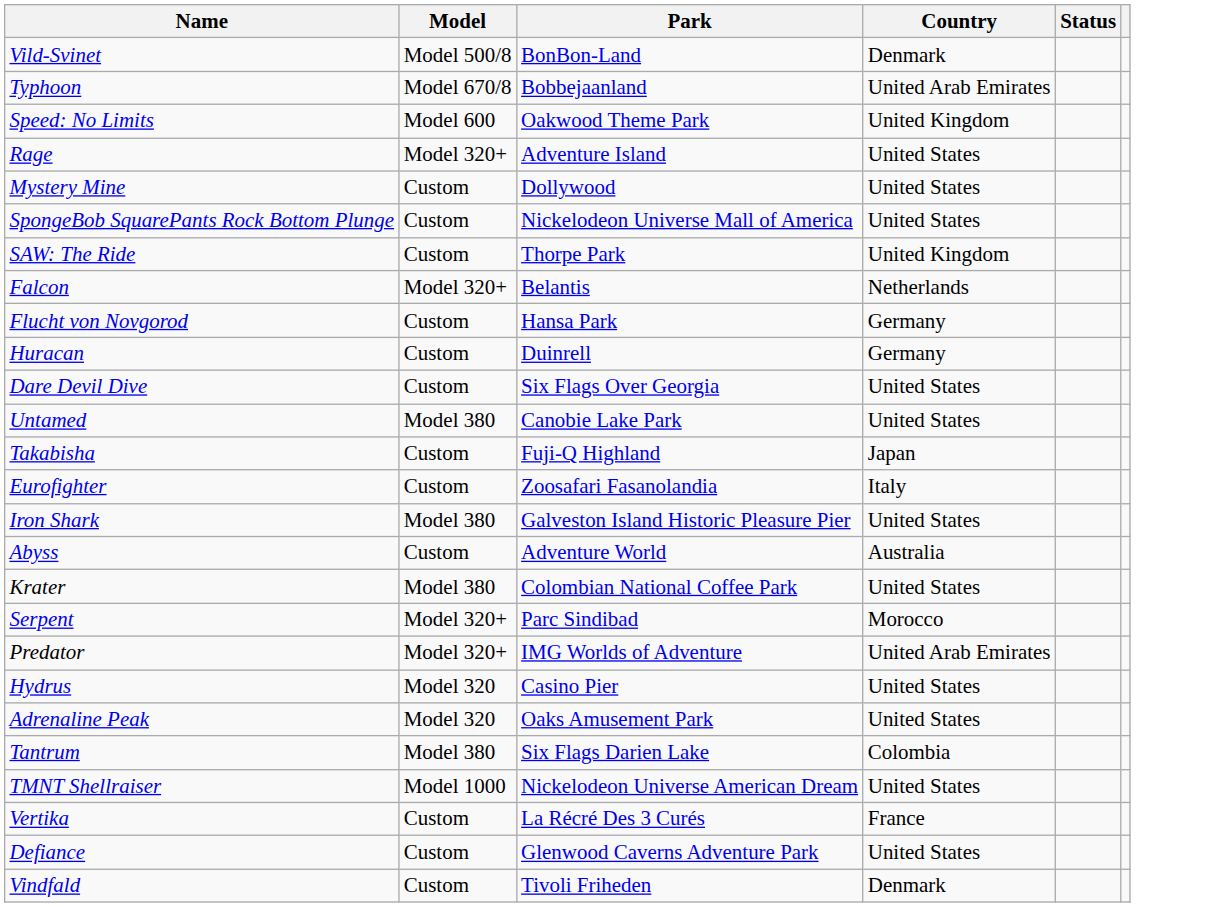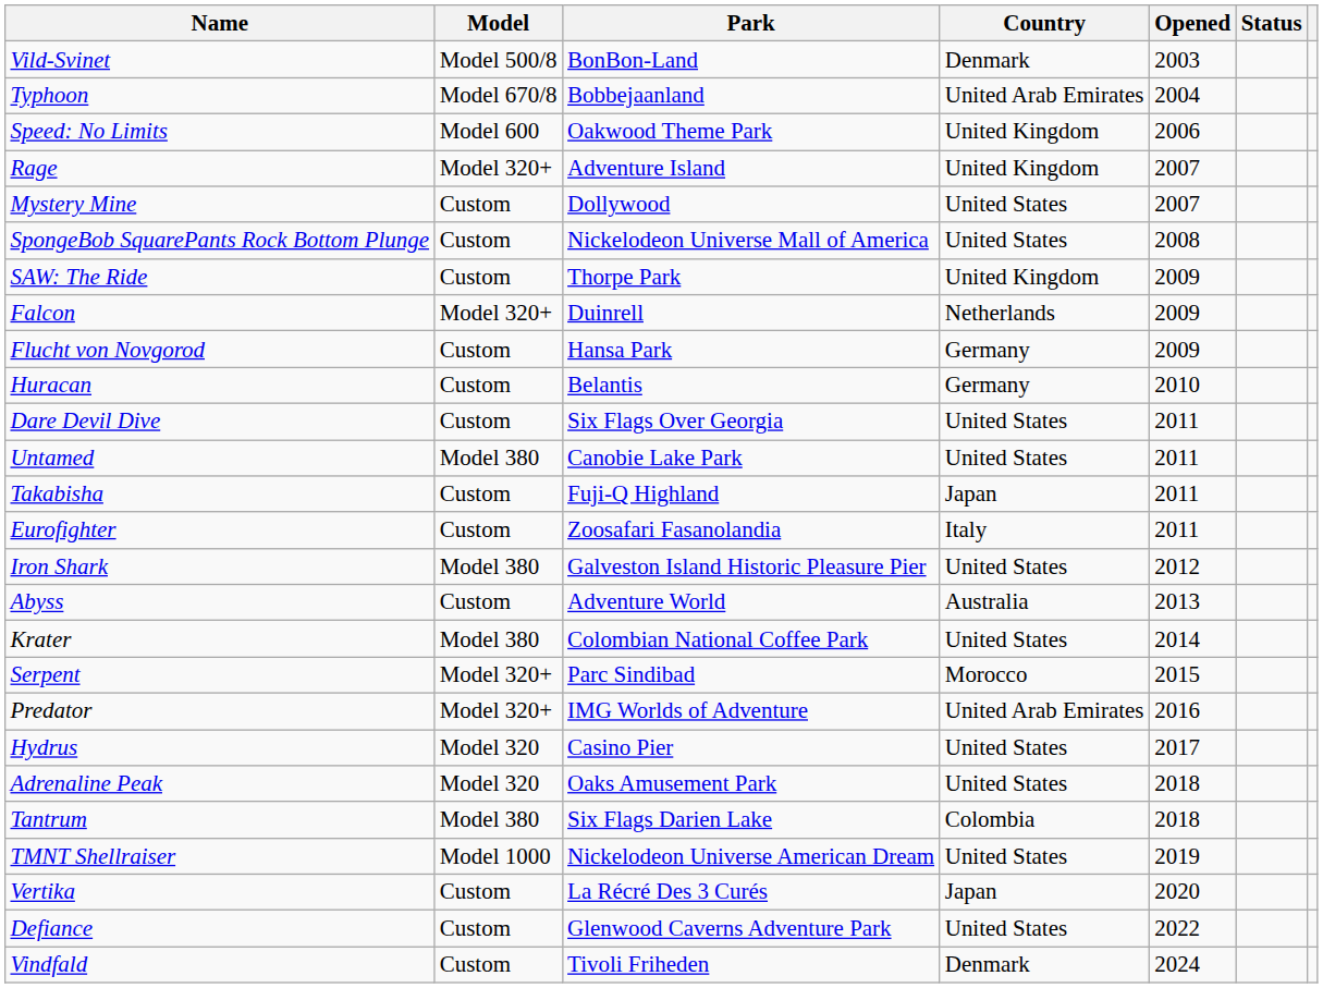 <table class= "wikitable sortable">
 <tr>
 <th>Name</th>
 <th>Model</th>
 <th>Park</th>
 <th>Country</th>
+<th>Opened</th>
 <th>Status</th>
 <th class="unsortable"></th>
 </tr>
 <tr>
 <td><em><a href='#'>Vild-Svinet</a></em></td>
 <td>Model 500/8</td>
 <td><a href='#'>BonBon-Land</a></td>
 <td> Denmark</td>
+<td>2003</td>
 <td></td>
 <td></td>
 </tr>
 <tr>
 <td><em><a href='#'>Typhoon</a> </em></td>
 <td>Model 670/8</td>
 <td><a href='#'>Bobbejaanland</a></td>
 <td> United Arab Emirates</td>
+<td>2004</td>
 <td></td>
 <td></td>
 </tr>
 <tr>
 <td><em><a href='#'>Speed: No Limits</a></em></td>
 <td>Model 600</td>
 <td><a href='#'>Oakwood Theme Park</a></td>
 <td> United Kingdom</td>
+<td>2006</td>
 <td></td>
 <td></td>
 </tr>
 <tr>
 <td><em><a href='#'>Rage</a></em></td>
 <td>Model 320+</td>
 <td><a href='#'>Adventure Island</a></td>
-<td> United States</td>
+<td> United Kingdom</td>
+<td>2007</td>
 <td></td>
 <td></td>
 </tr>
 <tr>
 <td><em><a href='#'>Mystery Mine</a></em></td>
 <td>Custom</td>
 <td><a href='#'>Dollywood</a></td>
 <td> United States</td>
+<td>2007</td>
 <td></td>
 <td></td>
 </tr>
 <tr>
 <td><em><a href='#'>SpongeBob SquarePants Rock Bottom Plunge</a></em></td>
 <td>Custom</td>
 <td><a href='#'>Nickelodeon Universe Mall of America</a></td>
 <td> United States</td>
+<td>2008</td>
 <td></td>
 <td></td>
 </tr>
 <tr>
 <td><em><a href='#'>SAW: The Ride</a></em></td>
 <td>Custom</td>
 <td><a href='#'>Thorpe Park</a></td>
 <td> United Kingdom</td>
+<td>2009</td>
 <td></td>
 <td></td>
 </tr>
 <tr>
 <td><em><a href='#'>Falcon</a></em></td>
 <td>Model 320+</td>
-<td><a href='#'>Belantis</a></td>
+<td><a href='#'>Duinrell</a></td>
 <td> Netherlands</td>
+<td>2009</td>
 <td></td>
 <td></td>
 </tr>
 <tr>
 <td><em><a href='#'>Flucht von Novgorod</a></em></td>
 <td>Custom</td>
 <td><a href='#'>Hansa Park</a></td>
 <td> Germany</td>
+<td>2009</td>
 <td></td>
 <td></td>
 </tr>
 <tr>
 <td><em><a href='#'>Huracan</a></em></td>
 <td>Custom</td>
-<td><a href='#'>Duinrell</a></td>
+<td><a href='#'>Belantis</a></td>
 <td> Germany</td>
+<td>2010</td>
 <td></td>
 <td></td>
 </tr>
 <tr>
 <td><em><a href='#'>Dare Devil Dive</a></em></td>
 <td>Custom</td>
 <td><a href='#'>Six Flags Over Georgia</a></td>
 <td> United States</td>
+<td>2011</td>
 <td></td>
 <td></td>
 </tr>
 <tr>
 <td><em><a href='#'>Untamed</a></em></td>
 <td>Model 380</td>
 <td><a href='#'>Canobie Lake Park</a></td>
 <td> United States</td>
+<td>2011</td>
 <td></td>
 <td></td>
 </tr>
 <tr>
 <td><em><a href='#'>Takabisha</a></em></td>
 <td>Custom</td>
 <td><a href='#'>Fuji-Q Highland</a></td>
 <td> Japan</td>
+<td>2011</td>
 <td></td>
 <td></td>
 </tr>
 <tr>
 <td><em><a href='#'>Eurofighter</a></em></td>
 <td>Custom</td>
 <td><a href='#'>Zoosafari Fasanolandia</a></td>
 <td> Italy</td>
+<td>2011</td>
 <td></td>
 <td></td>
 </tr>
 <tr>
 <td><em><a href='#'>Iron Shark</a></em></td>
 <td>Model 380</td>
 <td><a href='#'>Galveston Island Historic Pleasure Pier</a></td>
 <td> United States</td>
+<td>2012</td>
 <td></td>
 <td></td>
 </tr>
 <tr>
 <td><em><a href='#'>Abyss</a></em></td>
 <td>Custom</td>
 <td><a href='#'>Adventure World</a></td>
 <td> Australia</td>
+<td>2013</td>
 <td></td>
 <td></td>
 </tr>
 <tr>
 <td><em>Krater</em></td>
 <td>Model 380</td>
 <td><a href='#'>Colombian National Coffee Park</a></td>
 <td> United States</td>
+<td>2014</td>
 <td></td>
 <td></td>
 </tr>
 <tr>
 <td><em><a href='#'>Serpent</a></em></td>
 <td>Model 320+</td>
 <td><a href='#'>Parc Sindibad</a></td>
 <td> Morocco</td>
+<td>2015</td>
 <td></td>
 <td></td>
 </tr>
 <tr>
 <td><em>Predator</em></td>
 <td>Model 320+</td>
 <td><a href='#'>IMG Worlds of Adventure</a></td>
 <td> United Arab Emirates</td>
+<td>2016</td>
 <td></td>
 <td></td>
 </tr>
 <tr>
 <td><em><a href='#'>Hydrus</a></em></td>
 <td>Model 320</td>
 <td><a href='#'>Casino Pier</a></td>
 <td> United States</td>
+<td>2017</td>
 <td></td>
 <td></td>
 </tr>
 <tr>
 <td><em><a href='#'>Adrenaline Peak</a></em></td>
 <td>Model 320</td>
 <td><a href='#'>Oaks Amusement Park</a></td>
 <td> United States</td>
+<td>2018</td>
 <td></td>
 <td></td>
 </tr>
 <tr>
 <td><em><a href='#'>Tantrum</a></em></td>
 <td>Model 380</td>
 <td><a href='#'>Six Flags Darien Lake</a></td>
 <td> Colombia</td>
+<td>2018</td>
 <td></td>
 <td></td>
 </tr>
 <tr>
 <td><em><a href='#'>TMNT Shellraiser</a></em></td>
 <td>Model 1000</td>
 <td><a href='#'>Nickelodeon Universe American Dream</a></td>
 <td> United States</td>
+<td>2019</td>
 <td></td>
 <td><br></td>
 </tr>
 <tr>
 <td><em><a href='#'>Vertika</a></em></td>
 <td>Custom</td>
 <td><a href='#'>La Récré Des 3 Curés</a></td>
-<td> France</td>
+<td> Japan</td>
+<td>2020</td>
 <td></td>
 <td></td>
 </tr>
 <tr>
 <td><em><a href='#'>Defiance</a></em></td>
 <td>Custom</td>
 <td><a href='#'>Glenwood Caverns Adventure Park</a></td>
 <td> United States</td>
+<td>2022</td>
 <td></td>
 <td></td>
 </tr>
 <tr>
 <td><em><a href='#'>Vindfald</a></em></td>
 <td>Custom</td>
 <td><a href='#'>Tivoli Friheden</a></td>
 <td> Denmark</td>
+<td>2024</td>
 <td></td>
 <td><br></td>
 </tr>
 </table>
